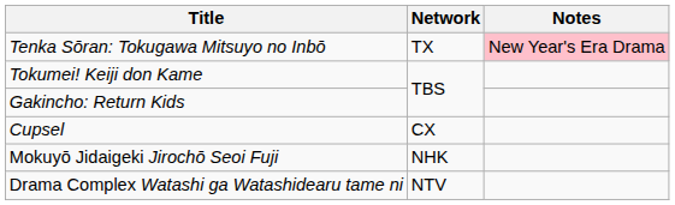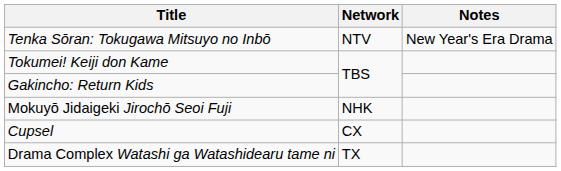 <table class="wikitable">
 <tr>
 <th>Title</th>
 <th>Network</th>
 <th>Notes</th>
 </tr>
 <tr>
 <td><em>Tenka Sōran: Tokugawa Mitsuyo no Inbō</em></td>
-<td>TX</td>
-<td style="background: pink;">New Year's Era Drama</td>
+<td>NTV</td>
+<td>New Year's Era Drama</td>
 </tr>
 <tr>
 <td><em>Tokumei! Keiji don Kame</em></td>
 <td rowspan="2">TBS</td>
 <td></td>
 </tr>
 <tr>
 <td><em>Gakincho: Return Kids</em></td>
 <td></td>
 </tr>
 <tr>
+<td>Mokuyō Jidaigeki <em>Jirochō Seoi Fuji</em></td>
+<td>NHK</td>
+<td></td>
+</tr>
+<tr>
 <td><em>Cupsel</em></td>
 <td>CX</td>
 <td></td>
 </tr>
 <tr>
-<td>Mokuyō Jidaigeki <em>Jirochō Seoi Fuji</em></td>
-<td>NHK</td>
-<td></td>
-</tr>
-<tr>
 <td>Drama Complex <em>Watashi ga Watashidearu tame ni</em></td>
-<td>NTV</td>
+<td>TX</td>
 <td></td>
 </tr>
 </table>
